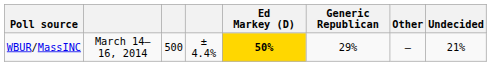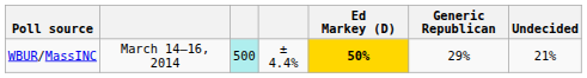 <table class="wikitable" style="text-align:center">
 <tr valign= bottom>
 <th>Poll source</th>
 <th></th>
 <th></th>
 <th></th>
 <th style="width:100px;">Ed<br>Markey (D)</th>
 <th style="width:100px;">Generic<br>Republican</th>
-<th>Other</th>
 <th>Undecided</th>
 </tr>
 <tr>
 <td align=left><a href='#'>WBUR</a>/<a href='#'>MassINC</a></td>
 <td>March 14–16, 2014</td>
-<td>500</td>
+<td style="background: paleturquoise;">500</td>
 <td>± 4.4%</td>
 <td style="background: gold;"><strong>50%</strong></td>
 <td>29%</td>
-<td>—</td>
 <td>21%</td>
 </tr>
 </table>
